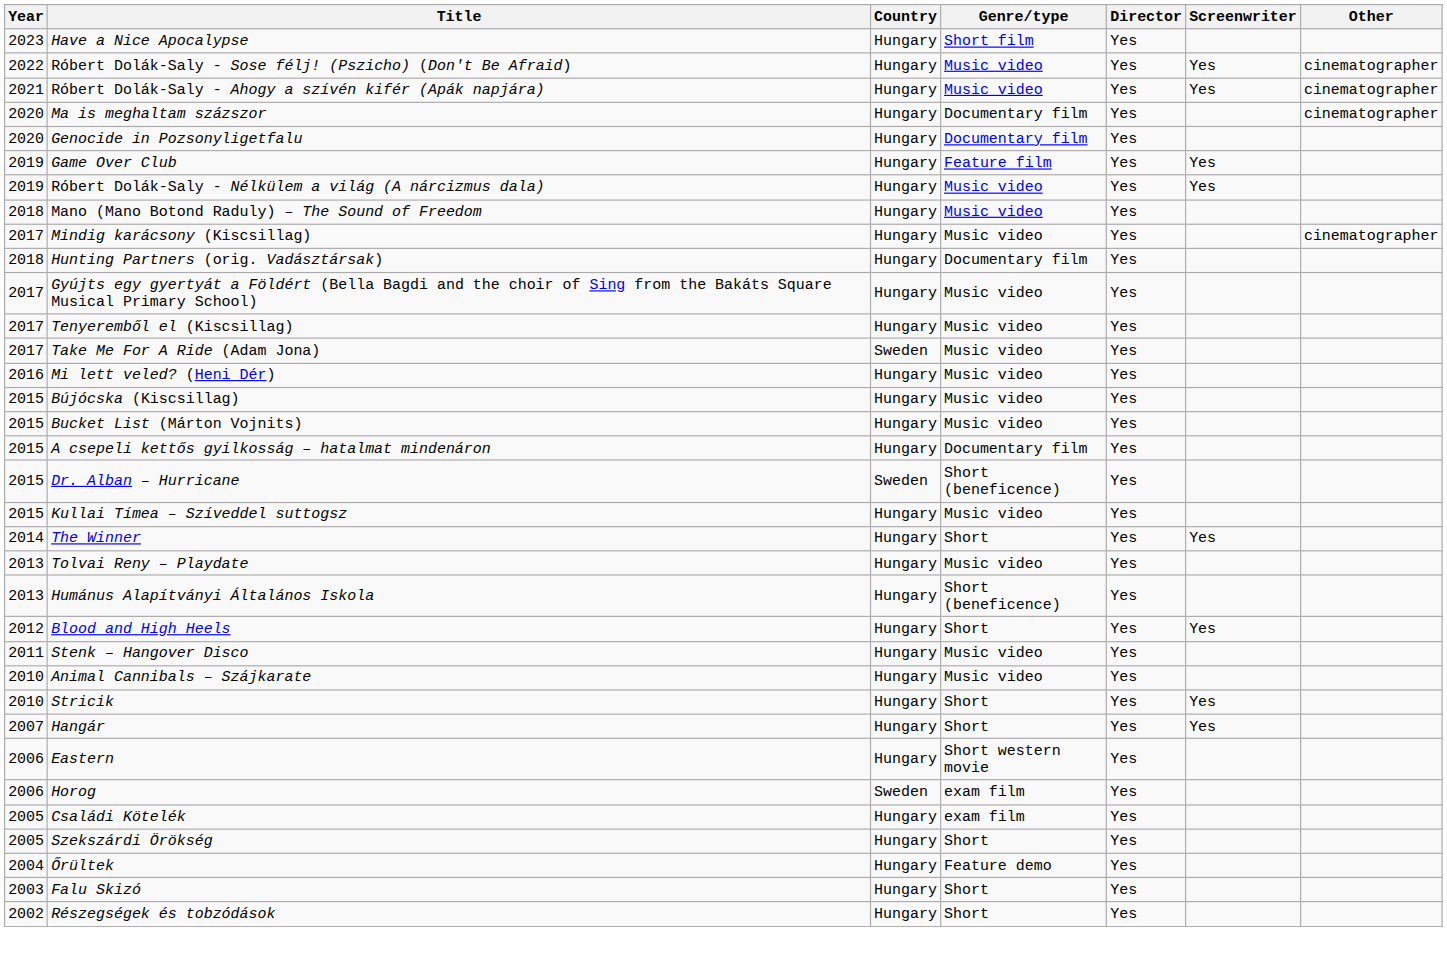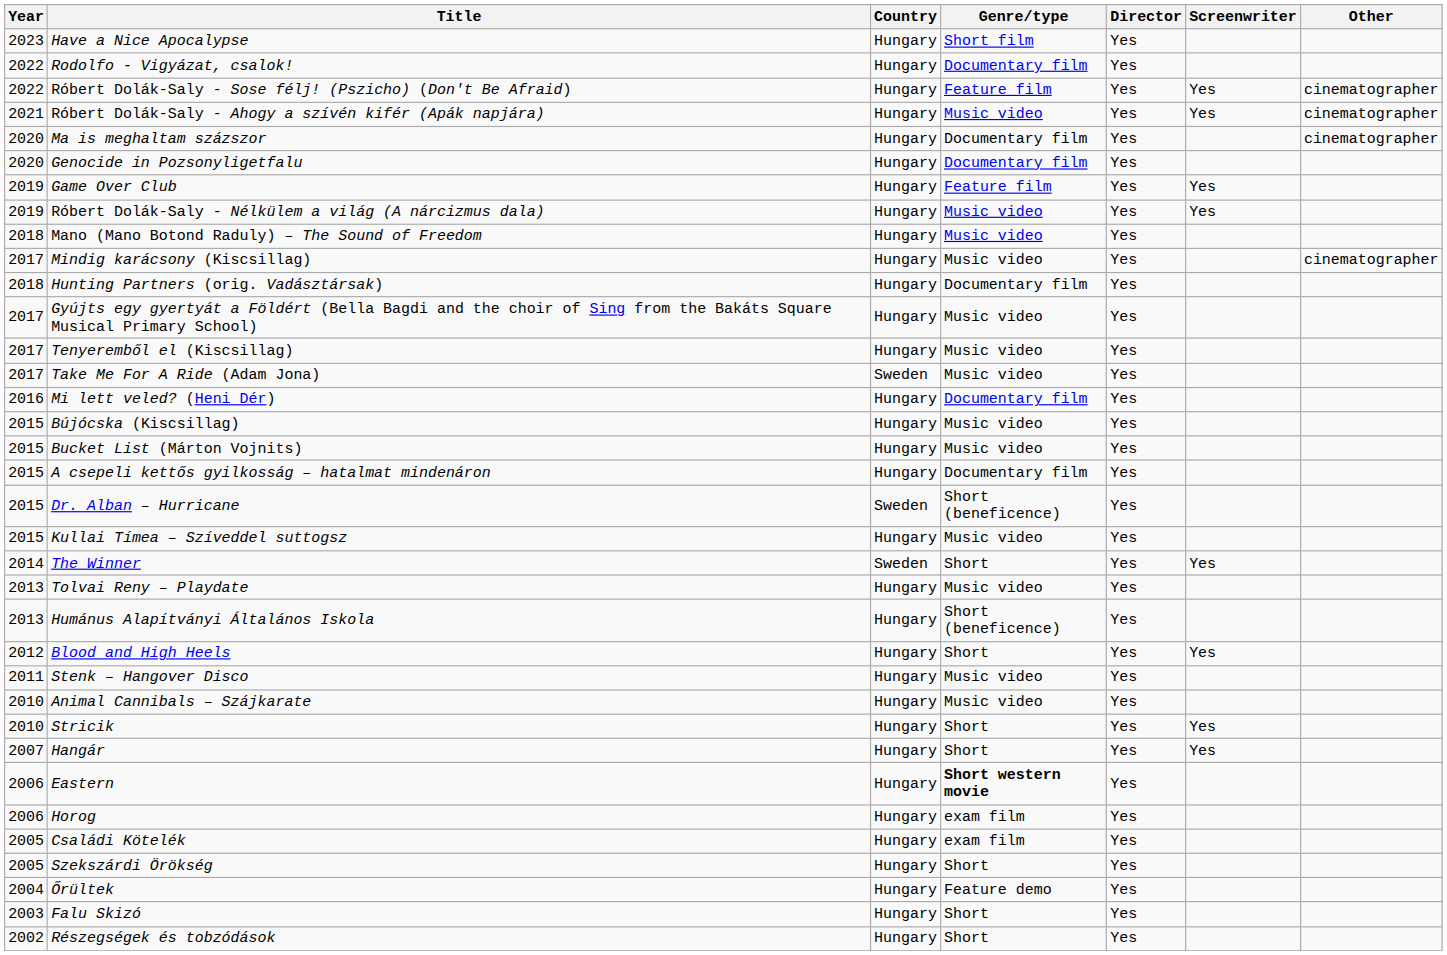 <table class="wikitable sortable">
 <tr>
 <th>Year</th>
 <th>Title</th>
 <th>Country</th>
 <th>Genre/type</th>
 <th>Director</th>
 <th>Screenwriter</th>
 <th>Other</th>
 </tr>
 <tr>
 <td>2023</td>
 <td><em>Have a Nice Apocalypse</em></td>
 <td>Hungary</td>
 <td><a href='#'>Short film</a></td>
 <td>Yes</td>
 <td></td>
 <td></td>
 </tr>
 <tr>
 <td>2022</td>
+<td><em>Rodolfo - Vigyázat, csalok!</em></td>
+<td>Hungary</td>
+<td><a href='#'>Documentary film</a></td>
+<td>Yes</td>
+<td></td>
+<td></td>
+</tr>
+<tr>
+<td>2022</td>
 <td>Róbert Dolák-Saly - <em>Sose félj! (Pszicho)</em> (<em>Don't Be Afraid</em>)</td>
 <td>Hungary</td>
-<td><a href='#'>Music video</a></td>
+<td><a href='#'>Feature film</a></td>
 <td>Yes</td>
 <td>Yes</td>
 <td>cinematographer</td>
 </tr>
 <tr>
 <td>2021</td>
 <td>Róbert Dolák-Saly - <em>Ahogy a szívén kifér (Apák napjára)</em></td>
 <td>Hungary</td>
 <td><a href='#'>Music video</a></td>
 <td>Yes</td>
 <td>Yes</td>
 <td>cinematographer</td>
 </tr>
 <tr>
 <td>2020</td>
 <td><em>Ma is meghaltam százszor</em></td>
 <td>Hungary</td>
 <td>Documentary film</td>
 <td>Yes</td>
 <td></td>
 <td>cinematographer</td>
 </tr>
 <tr>
 <td>2020</td>
 <td><em>Genocide in Pozsonyligetfalu</em></td>
 <td>Hungary</td>
 <td><a href='#'>Documentary film</a></td>
 <td>Yes</td>
 <td></td>
 <td></td>
 </tr>
 <tr>
 <td>2019</td>
 <td><em>Game Over Club</em></td>
 <td>Hungary</td>
 <td><a href='#'>Feature film</a></td>
 <td>Yes</td>
 <td>Yes</td>
 <td></td>
 </tr>
 <tr>
 <td>2019</td>
 <td>Róbert Dolák-Saly - <em>Nélkülem a világ (A nárcizmus dala)</em></td>
 <td>Hungary</td>
 <td><a href='#'>Music video</a></td>
 <td>Yes</td>
 <td>Yes</td>
 <td></td>
 </tr>
 <tr>
 <td>2018</td>
 <td>Mano (Mano Botond Raduly) – <em>The Sound of Freedom</em></td>
 <td>Hungary</td>
 <td><a href='#'>Music video</a></td>
 <td>Yes</td>
 <td></td>
 <td></td>
 </tr>
 <tr>
 <td>2017</td>
 <td><em>Mindig karácsony</em> (Kiscsillag)</td>
 <td>Hungary</td>
 <td>Music video</td>
 <td>Yes</td>
 <td></td>
 <td>cinematographer</td>
 </tr>
 <tr>
 <td>2018</td>
 <td><em>Hunting Partners</em> (orig. <em>Vadásztársak</em>)</td>
 <td>Hungary</td>
 <td>Documentary film</td>
 <td>Yes</td>
 <td></td>
 <td></td>
 </tr>
 <tr>
 <td>2017</td>
 <td><em>Gyújts egy gyertyát a Földért</em> (Bella Bagdi and the choir of <a href='#'>Sing</a> from the Bakáts Square Musical Primary School)</td>
 <td>Hungary</td>
 <td>Music video</td>
 <td>Yes</td>
 <td></td>
 <td></td>
 </tr>
 <tr>
 <td>2017</td>
 <td><em>Tenyeremből el</em> (Kiscsillag)</td>
 <td>Hungary</td>
 <td>Music video</td>
 <td>Yes</td>
 <td></td>
 <td></td>
 </tr>
 <tr>
 <td>2017</td>
 <td><em>Take Me For A Ride</em> (Adam Jona)</td>
 <td>Sweden</td>
 <td>Music video</td>
 <td>Yes</td>
 <td></td>
 <td></td>
 </tr>
 <tr>
 <td>2016</td>
 <td><em>Mi lett veled?</em> (<a href='#'>Heni Dér</a>)</td>
 <td>Hungary</td>
-<td>Music video</td>
+<td><a href='#'>Documentary film</a></td>
 <td>Yes</td>
 <td></td>
 <td></td>
 </tr>
 <tr>
 <td>2015</td>
 <td><em>Bújócska</em> (Kiscsillag)</td>
 <td>Hungary</td>
 <td>Music video</td>
 <td>Yes</td>
 <td></td>
 <td></td>
 </tr>
 <tr>
 <td>2015</td>
 <td><em>Bucket List</em> (Márton Vojnits)</td>
 <td>Hungary</td>
 <td>Music video</td>
 <td>Yes</td>
 <td></td>
 <td></td>
 </tr>
 <tr>
 <td>2015</td>
 <td><em>A csepeli kettős gyilkosság – hatalmat mindenáron</em></td>
 <td>Hungary</td>
 <td>Documentary film</td>
 <td>Yes</td>
 <td></td>
 <td></td>
 </tr>
 <tr>
 <td>2015</td>
 <td><em><a href='#'>Dr. Alban</a> – Hurricane</em></td>
 <td>Sweden</td>
 <td>Short (beneficence)</td>
 <td>Yes</td>
 <td></td>
 <td></td>
 </tr>
 <tr>
 <td>2015</td>
 <td><em>Kullai Tímea – Szíveddel suttogsz</em></td>
 <td>Hungary</td>
 <td>Music video</td>
 <td>Yes</td>
 <td></td>
 <td></td>
 </tr>
 <tr>
 <td>2014</td>
 <td><em><a href='#'>The Winner</a></em></td>
-<td>Hungary</td>
+<td>Sweden</td>
 <td>Short</td>
 <td>Yes</td>
 <td>Yes</td>
 <td></td>
 </tr>
 <tr>
 <td>2013</td>
 <td><em>Tolvai Reny – Playdate</em></td>
 <td>Hungary</td>
 <td>Music video</td>
 <td>Yes</td>
 <td></td>
 <td></td>
 </tr>
 <tr>
 <td>2013</td>
 <td><em>Humánus Alapítványi Általános Iskola</em></td>
 <td>Hungary</td>
 <td>Short (beneficence)</td>
 <td>Yes</td>
 <td></td>
 <td></td>
 </tr>
 <tr>
 <td>2012</td>
 <td><em><a href='#'>Blood and High Heels</a></em></td>
 <td>Hungary</td>
 <td>Short</td>
 <td>Yes</td>
 <td>Yes</td>
 <td></td>
 </tr>
 <tr>
 <td>2011</td>
 <td><em>Stenk – Hangover Disco</em></td>
 <td>Hungary</td>
 <td>Music video</td>
 <td>Yes</td>
 <td></td>
 <td></td>
 </tr>
 <tr>
 <td>2010</td>
 <td><em>Animal Cannibals – Szájkarate</em></td>
 <td>Hungary</td>
 <td>Music video</td>
 <td>Yes</td>
 <td></td>
 <td></td>
 </tr>
 <tr>
 <td>2010</td>
 <td><em>Stricik</em></td>
 <td>Hungary</td>
 <td>Short</td>
 <td>Yes</td>
 <td>Yes</td>
 <td></td>
 </tr>
 <tr>
 <td>2007</td>
 <td><em>Hangár</em></td>
 <td>Hungary</td>
 <td>Short</td>
 <td>Yes</td>
 <td>Yes</td>
 <td></td>
 </tr>
 <tr>
 <td>2006</td>
 <td><em>Eastern</em></td>
 <td>Hungary</td>
-<td>Short western movie</td>
+<td><strong>Short western movie</strong></td>
 <td>Yes</td>
 <td></td>
 <td></td>
 </tr>
 <tr>
 <td>2006</td>
 <td><em>Horog</em></td>
-<td>Sweden</td>
+<td>Hungary</td>
 <td>exam film</td>
 <td>Yes</td>
 <td></td>
 <td></td>
 </tr>
 <tr>
 <td>2005</td>
 <td><em>Családi Kötelék</em></td>
 <td>Hungary</td>
 <td>exam film</td>
 <td>Yes</td>
 <td></td>
 <td></td>
 </tr>
 <tr>
 <td>2005</td>
 <td><em>Szekszárdi Örökség</em></td>
 <td>Hungary</td>
 <td>Short</td>
 <td>Yes</td>
 <td></td>
 <td></td>
 </tr>
 <tr>
 <td>2004</td>
 <td><em>Őrültek</em></td>
 <td>Hungary</td>
 <td>Feature demo</td>
 <td>Yes</td>
 <td></td>
 <td></td>
 </tr>
 <tr>
 <td>2003</td>
 <td><em>Falu Skizó</em></td>
 <td>Hungary</td>
 <td>Short</td>
 <td>Yes</td>
 <td></td>
 <td></td>
 </tr>
 <tr>
 <td>2002</td>
 <td><em>Részegségek és tobzódások</em></td>
 <td>Hungary</td>
 <td>Short</td>
 <td>Yes</td>
 <td></td>
 <td></td>
 </tr>
 <tr>
 </tr>
 </table>
